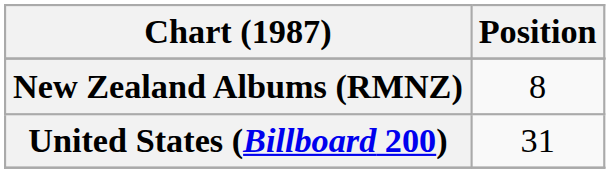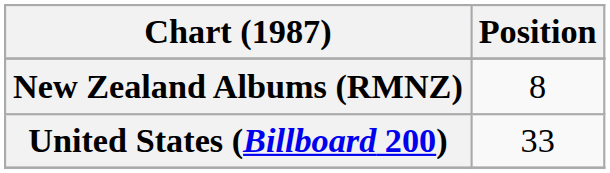 <table class="wikitable plainrowheaders" style="text-align:center">
 <tr>
 <th scope="col">Chart (1987)</th>
 <th scope="col">Position</th>
 </tr>
 <tr>
 </tr>
 <tr>
 <th scope="row">New Zealand Albums (RMNZ)</th>
 <td>8</td>
 </tr>
 <tr>
 <th scope="row">United States (<a href='#'><em>Billboard</em> 200</a>)</th>
-<td>31</td>
+<td>33</td>
 </tr>
 <tr>
 </tr>
 </table>
